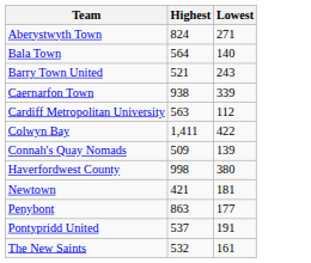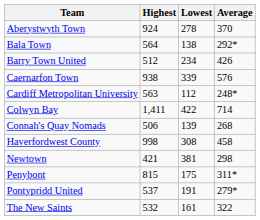 <table class="wikitable sortable" style="text-align:left;" margin-top:0.2em;">
 <tr>
 <th>Team</th>
 <th>Highest</th>
 <th>Lowest</th>
+<th>Average</th>
 </tr>
 <tr>
 <td><a href='#'>Aberystwyth Town</a></td>
-<td>824</td>
-<td>271</td>
+<td>924</td>
+<td>278</td>
+<td>370</td>
 </tr>
 <tr>
 <td><a href='#'>Bala Town</a></td>
 <td>564</td>
-<td>140</td>
+<td>138</td>
+<td>292*</td>
 </tr>
 <tr>
 <td><a href='#'>Barry Town United</a></td>
-<td>521</td>
-<td>243</td>
+<td>512</td>
+<td>234</td>
+<td>426</td>
 </tr>
 <tr>
 <td><a href='#'>Caernarfon Town</a></td>
 <td>938</td>
 <td>339</td>
+<td>576</td>
 </tr>
 <tr>
 <td><a href='#'>Cardiff Metropolitan University</a></td>
 <td>563</td>
 <td>112</td>
+<td>248*</td>
 </tr>
 <tr>
 <td><a href='#'>Colwyn Bay</a></td>
 <td>1,411</td>
 <td>422</td>
+<td>714</td>
 </tr>
 <tr>
 <td><a href='#'>Connah's Quay Nomads</a></td>
-<td>509</td>
+<td>506</td>
 <td>139</td>
+<td>268</td>
 </tr>
 <tr>
 <td><a href='#'>Haverfordwest County</a></td>
 <td>998</td>
-<td>380</td>
+<td>308</td>
+<td>458</td>
 </tr>
 <tr>
 <td><a href='#'>Newtown</a></td>
 <td>421</td>
-<td>181</td>
+<td>381</td>
+<td>298</td>
 </tr>
 <tr>
 <td><a href='#'>Penybont</a></td>
-<td>863</td>
-<td>177</td>
+<td>815</td>
+<td>175</td>
+<td>311*</td>
 </tr>
 <tr>
 <td><a href='#'>Pontypridd United</a></td>
 <td>537</td>
 <td>191</td>
+<td>279*</td>
 </tr>
 <tr>
 <td><a href='#'>The New Saints</a></td>
 <td>532</td>
 <td>161</td>
+<td>322</td>
 </tr>
 </table>
